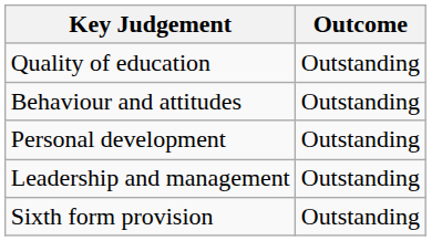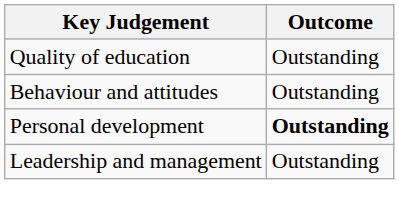 <table class="wikitable">
 <tr>
 <th>Key Judgement</th>
 <th>Outcome</th>
 </tr>
 <tr>
 <td>Quality of education</td>
 <td>Outstanding</td>
 </tr>
 <tr>
 <td>Behaviour and attitudes</td>
 <td>Outstanding</td>
 </tr>
 <tr>
 <td>Personal development</td>
-<td>Outstanding</td>
+<td><strong>Outstanding</strong></td>
 </tr>
 <tr>
 <td>Leadership and management</td>
 <td>Outstanding</td>
 </tr>
-<tr>
-<td>Sixth form provision</td>
-<td>Outstanding</td>
-</tr>
 </table>
